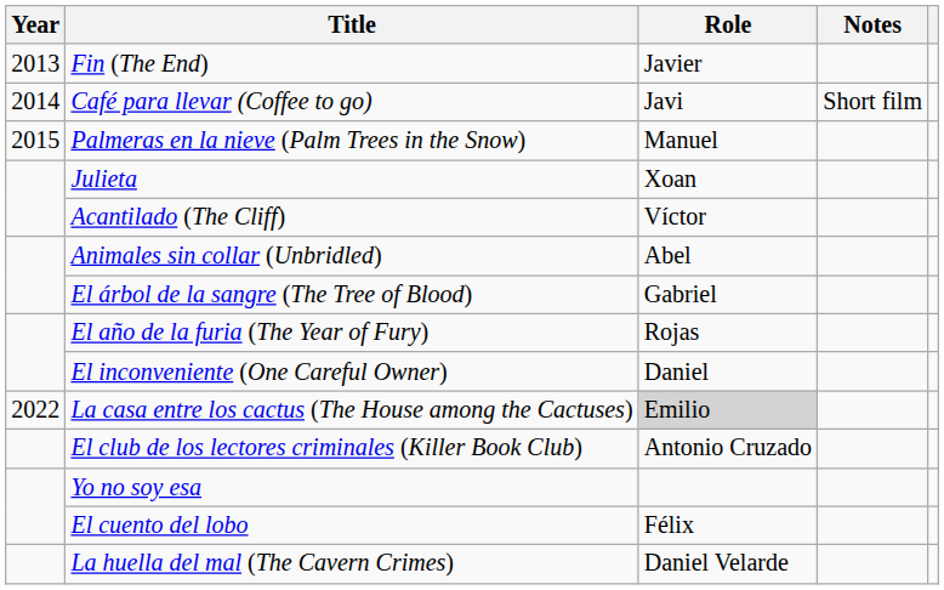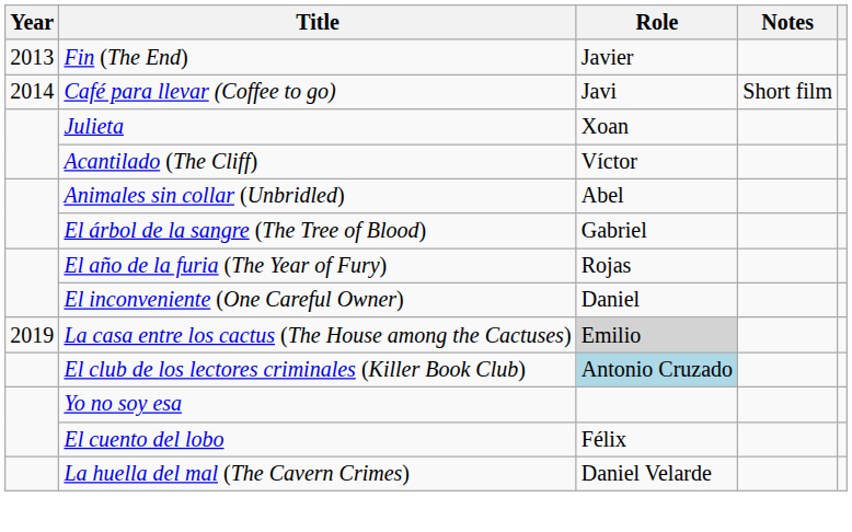 <table class="wikitable">
 <tr>
 <th>Year</th>
 <th>Title</th>
 <th>Role</th>
 <th>Notes</th>
 <th></th>
 </tr>
 <tr>
 <td align = "center">2013</td>
 <td><a href='#'><em>Fin</em></a> (<em>The End</em>)</td>
 <td>Javier</td>
 <td></td>
 <td align = "center"></td>
 </tr>
 <tr>
 <td align = "center">2014</td>
 <td><em><a href='#'>Café para llevar</a> (Coffee to go)</em></td>
 <td>Javi</td>
 <td>Short film</td>
-<td align = "center"></td>
-</tr>
-<tr>
-<td align = "center">2015</td>
-<td><em><a href='#'>Palmeras en la nieve</a></em> (<em>Palm Trees in the Snow</em>)</td>
-<td>Manuel</td>
-<td></td>
 <td align = "center"></td>
 </tr>
 <tr>
 <td rowspan = "2"></td>
 <td><em><a href='#'>Julieta</a></em></td>
 <td>Xoan</td>
 <td></td>
 <td align = "center"></td>
 </tr>
 <tr>
 <td><em><a href='#'>Acantilado</a></em> (<em>The Cliff</em>)</td>
 <td>Víctor</td>
 <td></td>
 <td align = "center"></td>
 </tr>
 <tr>
 <td rowspan = "2"></td>
 <td><em><a href='#'>Animales sin collar</a></em> (<em>Unbridled</em>)</td>
 <td>Abel</td>
 <td></td>
 <td align = "center"></td>
 </tr>
 <tr>
 <td><a href='#'><em>El árbol de la sangre</em></a> (<em>The Tree of Blood</em>)</td>
 <td>Gabriel</td>
 <td></td>
 <td align = "center"></td>
 </tr>
 <tr>
 <td rowspan = "2"></td>
 <td><em><a href='#'>El año de la furia</a></em> (<em>The Year of Fury</em>)</td>
 <td>Rojas</td>
 <td></td>
 <td align = "center"></td>
 </tr>
 <tr>
 <td><em><a href='#'>El inconveniente</a></em> (<em>One Careful Owner</em>)</td>
 <td>Daniel</td>
 <td></td>
 <td></td>
 </tr>
 <tr>
-<td align = "center">2022</td>
+<td align = "center">2019</td>
 <td><em><a href='#'>La casa entre los cactus</a></em> (<em>The House among the Cactuses</em>)</td>
 <td style="background: lightgrey;">Emilio</td>
 <td></td>
 <td></td>
 </tr>
 <tr>
 <td></td>
 <td><em><a href='#'>El club de los lectores criminales</a></em> (<em>Killer Book Club</em>)</td>
-<td>Antonio Cruzado</td>
+<td style="background: lightblue;">Antonio Cruzado</td>
 <td></td>
 <td></td>
 </tr>
 <tr>
 <td rowspan = "2"></td>
 <td><em><a href='#'>Yo no soy esa</a></em></td>
 <td></td>
 <td></td>
 <td></td>
 </tr>
 <tr>
 <td><em><a href='#'>El cuento del lobo</a></em></td>
 <td>Félix</td>
 <td></td>
 <td></td>
 </tr>
 <tr>
 <td></td>
 <td><em><a href='#'>La huella del mal</a></em> (<em>The Cavern Crimes</em>)</td>
 <td>Daniel Velarde</td>
 <td></td>
 <td></td>
 </tr>
 </table>
